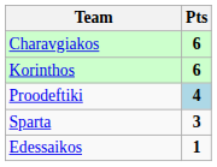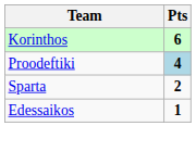 <table class="wikitable" style="text-align: center;">
 <tr>
 <th width=165>Team</th>
 <th width=20>Pts</th>
-</tr>
-<tr bgcolor="#ccffcc">
-<td align=left><a href='#'>Charavgiakos</a></td>
-<td><strong>6</strong></td>
 </tr>
 <tr bgcolor="#ccffcc">
 <td align=left><a href='#'>Korinthos</a></td>
 <td><strong>6</strong></td>
 </tr>
 <tr>
 <td align=left><a href='#'>Proodeftiki</a></td>
 <td style="background: lightblue;"><strong>4</strong></td>
 </tr>
 <tr>
 <td align=left><a href='#'>Sparta</a></td>
-<td><strong>3</strong></td>
+<td><strong>2</strong></td>
 </tr>
 <tr>
 <td align=left><a href='#'>Edessaikos</a></td>
 <td><strong>1</strong></td>
 </tr>
 </table>
